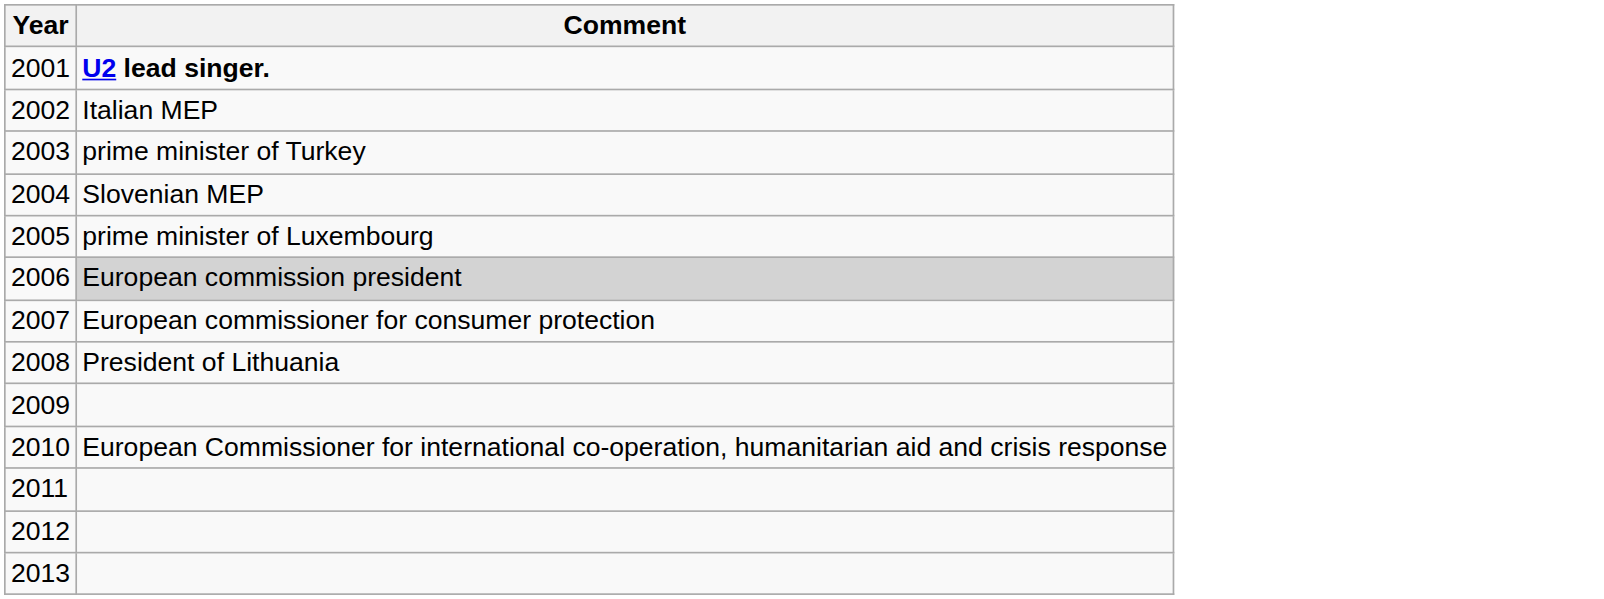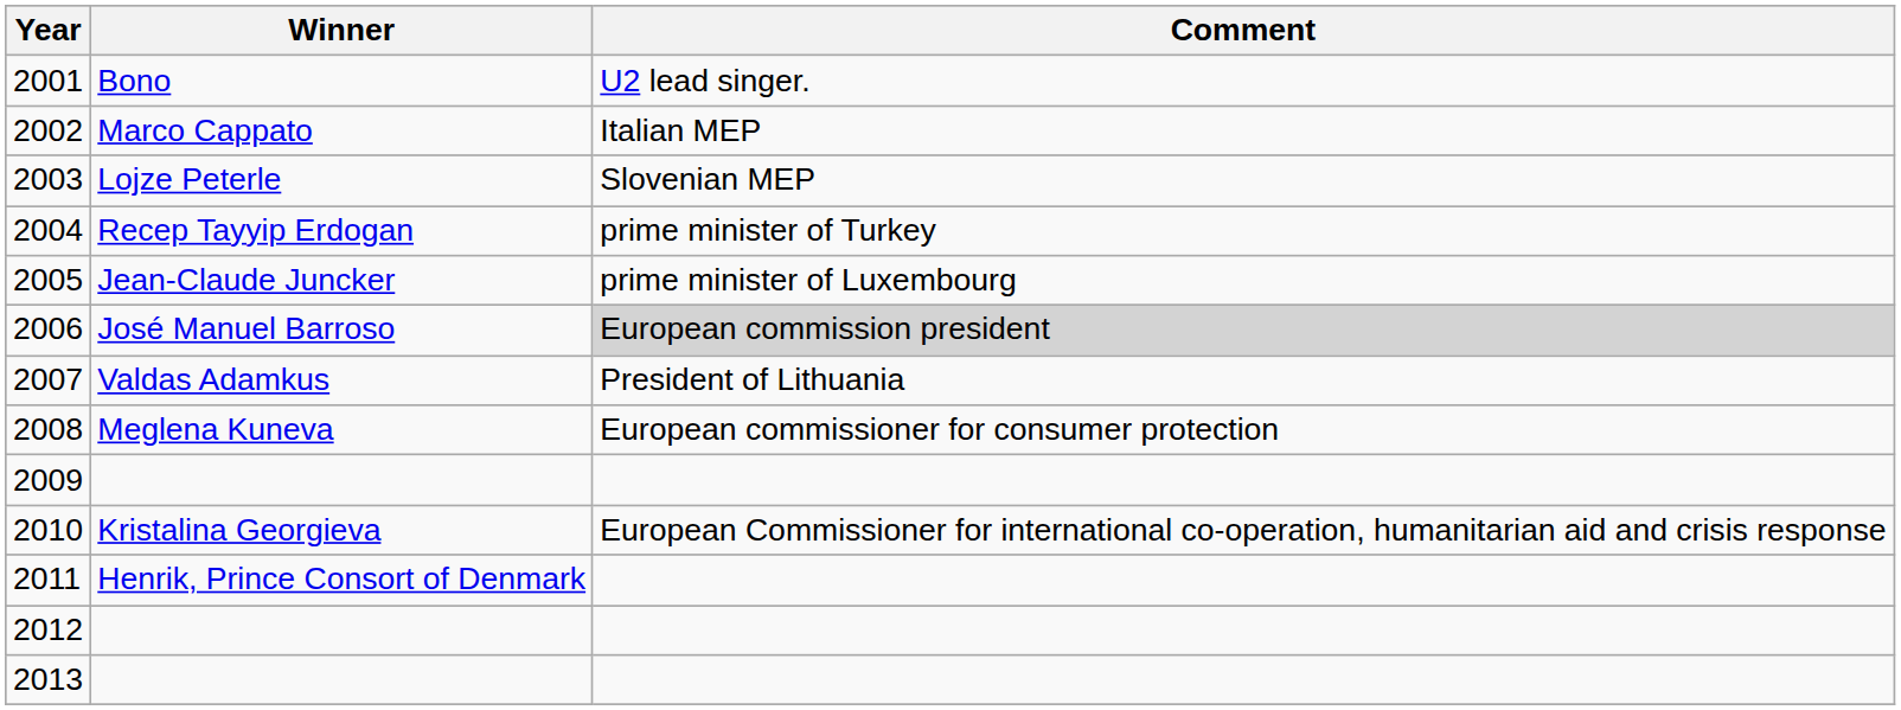 <table class="wikitable">
 <tr>
 <th>Year</th>
+<th>Winner</th>
 <th>Comment</th>
 </tr>
 <tr>
 <td>2001</td>
-<td><strong><a href='#'>U2</a> lead singer.</strong></td>
+<td> <a href='#'>Bono</a></td>
+<td><a href='#'>U2</a> lead singer.</td>
 </tr>
 <tr>
 <td>2002</td>
+<td> <a href='#'>Marco Cappato</a></td>
 <td>Italian MEP</td>
 </tr>
 <tr>
 <td>2003</td>
+<td> <a href='#'>Lojze Peterle</a></td>
+<td>Slovenian MEP</td>
+</tr>
+<tr>
+<td>2004</td>
+<td> <a href='#'>Recep Tayyip Erdogan</a></td>
 <td>prime minister of Turkey</td>
 </tr>
 <tr>
-<td>2004</td>
-<td>Slovenian MEP</td>
-</tr>
-<tr>
 <td>2005</td>
+<td> <a href='#'>Jean-Claude Juncker</a></td>
 <td>prime minister of Luxembourg</td>
 </tr>
 <tr>
 <td>2006</td>
+<td> <a href='#'>José Manuel Barroso</a></td>
 <td style="background: lightgrey;">European commission president</td>
 </tr>
 <tr>
 <td>2007</td>
-<td>European commissioner for consumer protection</td>
+<td> <a href='#'>Valdas Adamkus</a></td>
+<td>President of Lithuania</td>
 </tr>
 <tr>
 <td>2008</td>
-<td>President of Lithuania</td>
+<td> <a href='#'>Meglena Kuneva</a></td>
+<td>European commissioner for consumer protection</td>
 </tr>
 <tr>
 <td>2009</td>
 <td></td>
+<td></td>
 </tr>
 <tr>
 <td>2010</td>
+<td> <a href='#'>Kristalina Georgieva</a></td>
 <td>European Commissioner for international co-operation, humanitarian aid and crisis response</td>
 </tr>
 <tr>
 <td>2011</td>
+<td> <a href='#'>Henrik, Prince Consort of Denmark</a></td>
 <td></td>
 </tr>
 <tr>
 <td>2012</td>
 <td></td>
+<td></td>
 </tr>
 <tr>
 <td>2013</td>
 <td></td>
+<td></td>
 </tr>
 </table>
